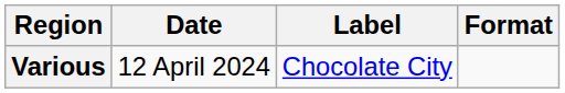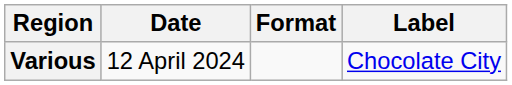 <table class="wikitable plainrowheaders">
 <tr>
 <th scope="col">Region</th>
 <th scope="col">Date</th>
+<th scope="col">Format</th>
 <th scope="col">Label</th>
-<th scope="col">Format</th>
 </tr>
 <tr>
 <th scope="row">Various</th>
 <td>12 April 2024</td>
+<td></td>
 <td><a href='#'>Chocolate City</a></td>
-<td></td>
 </tr>
 </table>
